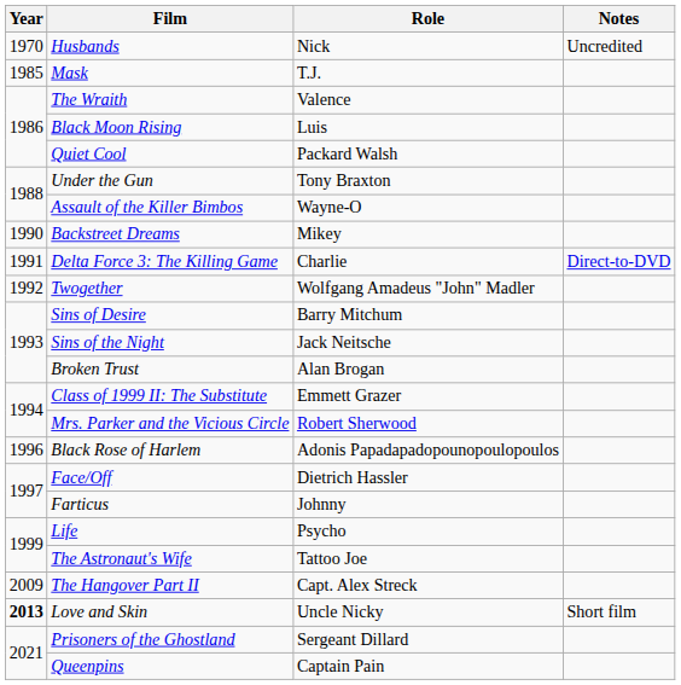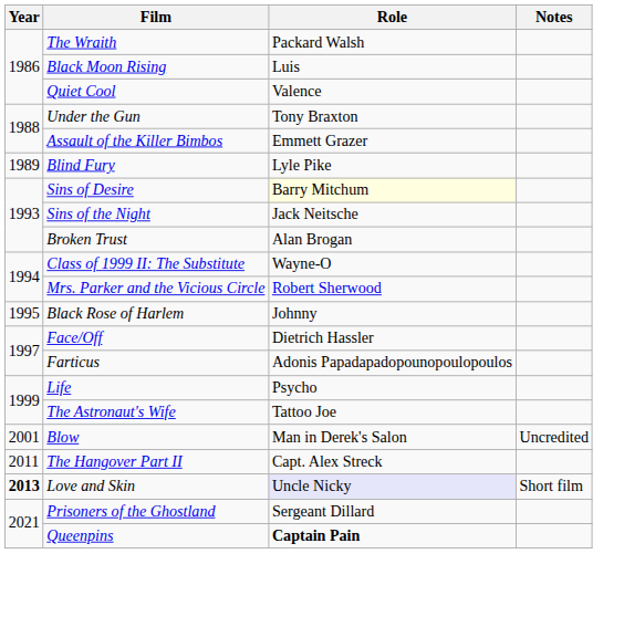 <table class="wikitable sortable">
 <tr>
 <th>Year</th>
 <th>Film</th>
 <th>Role</th>
 <th class="unsortable">Notes</th>
 </tr>
 <tr>
-<td>1970</td>
-<td><em><a href='#'>Husbands</a></em></td>
-<td>Nick</td>
-<td>Uncredited</td>
-</tr>
-<tr>
-<td>1985</td>
-<td><em><a href='#'>Mask</a></em></td>
-<td>T.J.</td>
-<td></td>
-</tr>
-<tr>
 <td rowspan="3">1986</td>
 <td><em><a href='#'>The Wraith</a></em></td>
-<td>Valence</td>
+<td>Packard Walsh</td>
 <td></td>
 </tr>
 <tr>
 <td><em><a href='#'>Black Moon Rising</a></em></td>
 <td>Luis</td>
 <td></td>
 </tr>
 <tr>
 <td><em><a href='#'>Quiet Cool</a></em></td>
-<td>Packard Walsh</td>
+<td>Valence</td>
 <td></td>
 </tr>
 <tr>
 <td rowspan="2">1988</td>
 <td><em>Under the Gun</em></td>
 <td>Tony Braxton</td>
 <td></td>
 </tr>
 <tr>
 <td><em><a href='#'>Assault of the Killer Bimbos</a></em></td>
-<td>Wayne-O</td>
+<td>Emmett Grazer</td>
 <td></td>
 </tr>
 <tr>
-<td>1990</td>
-<td><em><a href='#'>Backstreet Dreams</a></em></td>
-<td>Mikey</td>
-<td></td>
-</tr>
-<tr>
-<td>1991</td>
-<td><em><a href='#'>Delta Force 3: The Killing Game</a></em></td>
-<td>Charlie</td>
-<td><a href='#'>Direct-to-DVD</a></td>
-</tr>
-<tr>
-<td>1992</td>
-<td><em><a href='#'>Twogether</a></em></td>
-<td>Wolfgang Amadeus "John" Madler</td>
+<td>1989</td>
+<td><em><a href='#'>Blind Fury</a></em></td>
+<td>Lyle Pike</td>
 <td></td>
 </tr>
 <tr>
 <td rowspan="3">1993</td>
 <td><em><a href='#'>Sins of Desire</a></em></td>
-<td>Barry Mitchum</td>
+<td style="background: lightyellow;">Barry Mitchum</td>
 <td></td>
 </tr>
 <tr>
 <td><em><a href='#'>Sins of the Night</a></em></td>
 <td>Jack Neitsche</td>
 <td></td>
 </tr>
 <tr>
 <td><em>Broken Trust</em></td>
 <td>Alan Brogan</td>
 <td></td>
 </tr>
 <tr>
 <td rowspan="2">1994</td>
 <td><em><a href='#'>Class of 1999 II: The Substitute</a></em></td>
-<td>Emmett Grazer</td>
+<td>Wayne-O</td>
 <td></td>
 </tr>
 <tr>
 <td><em><a href='#'>Mrs. Parker and the Vicious Circle</a></em></td>
 <td><a href='#'>Robert Sherwood</a></td>
 <td></td>
 </tr>
 <tr>
-<td>1996</td>
+<td>1995</td>
 <td><em>Black Rose of Harlem</em></td>
-<td>Adonis Papadapadopounopoulopoulos</td>
+<td>Johnny</td>
 <td></td>
 </tr>
 <tr>
 <td rowspan="2">1997</td>
 <td><em><a href='#'>Face/Off</a></em></td>
 <td>Dietrich Hassler</td>
 <td></td>
 </tr>
 <tr>
 <td><em>Farticus</em></td>
-<td>Johnny</td>
+<td>Adonis Papadapadopounopoulopoulos</td>
 <td></td>
 </tr>
 <tr>
 <td rowspan="2">1999</td>
 <td><em><a href='#'>Life</a></em></td>
 <td>Psycho</td>
 <td></td>
 </tr>
 <tr>
 <td><em><a href='#'>The Astronaut's Wife</a></em></td>
 <td>Tattoo Joe</td>
 <td></td>
 </tr>
 <tr>
-<td>2009</td>
+<td>2001</td>
+<td><em><a href='#'>Blow</a></em></td>
+<td>Man in Derek's Salon</td>
+<td>Uncredited</td>
+</tr>
+<tr>
+<td>2011</td>
 <td><em><a href='#'>The Hangover Part II</a></em></td>
 <td>Capt. Alex Streck</td>
 <td></td>
 </tr>
 <tr>
 <td><strong>2013</strong></td>
 <td><em>Love and Skin</em></td>
-<td>Uncle Nicky</td>
+<td style="background: lavender;">Uncle Nicky</td>
 <td>Short film</td>
 </tr>
 <tr>
 <td rowspan="2">2021</td>
 <td><em><a href='#'>Prisoners of the Ghostland</a></em></td>
 <td>Sergeant Dillard</td>
 <td></td>
 </tr>
 <tr>
 <td><em><a href='#'>Queenpins</a></em></td>
-<td>Captain Pain</td>
+<td><strong>Captain Pain</strong></td>
 <td></td>
 </tr>
 </table>
